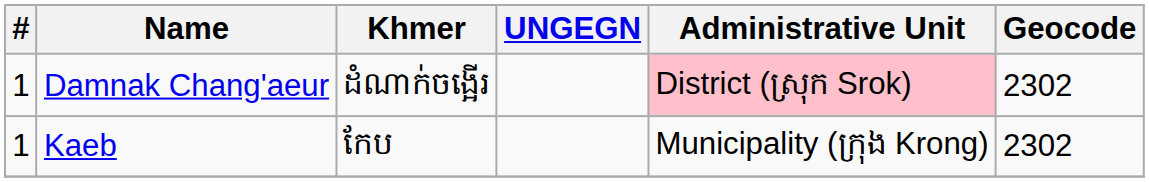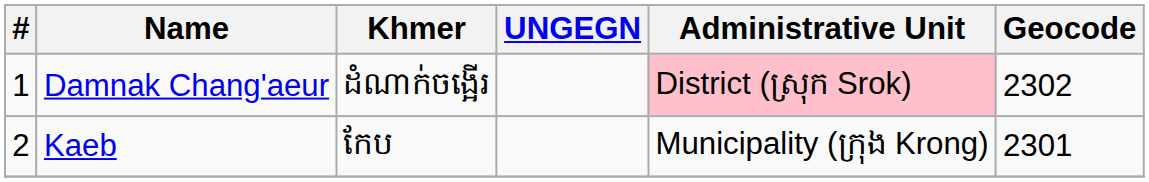 <table class="wikitable sortable">
 <tr>
 <th>#</th>
 <th>Name</th>
 <th>Khmer</th>
 <th><a href='#'>UNGEGN</a></th>
 <th>Administrative Unit</th>
 <th>Geocode</th>
 </tr>
 <tr>
 <td>1</td>
 <td><a href='#'>Damnak Chang'aeur</a></td>
 <td>ដំណាក់ចង្អើរ</td>
 <td></td>
 <td style="background: pink;">District (ស្រុក Srok)</td>
 <td>2302</td>
 </tr>
 <tr>
-<td>1</td>
+<td>2</td>
 <td><a href='#'>Kaeb</a></td>
 <td>កែប</td>
 <td></td>
 <td>Municipality (ក្រុង Krong)</td>
-<td>2302</td>
+<td>2301</td>
 </tr>
 <tr>
 </tr>
 </table>
